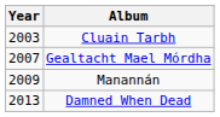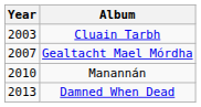 <table class="wikitable" style="text-align:center"; border="5">
 <tr>
 <th>Year</th>
 <th>Album</th>
 </tr>
 <tr>
 <td>2003</td>
 <td><a href='#'>Cluain Tarbh</a></td>
 </tr>
 <tr>
 <td>2007</td>
 <td><a href='#'>Gealtacht Mael Mórdha</a></td>
 </tr>
 <tr>
-<td>2009</td>
+<td>2010</td>
 <td>Manannán</td>
 </tr>
 <tr>
 <td>2013</td>
 <td><a href='#'>Damned When Dead</a></td>
 </tr>
 </table>
